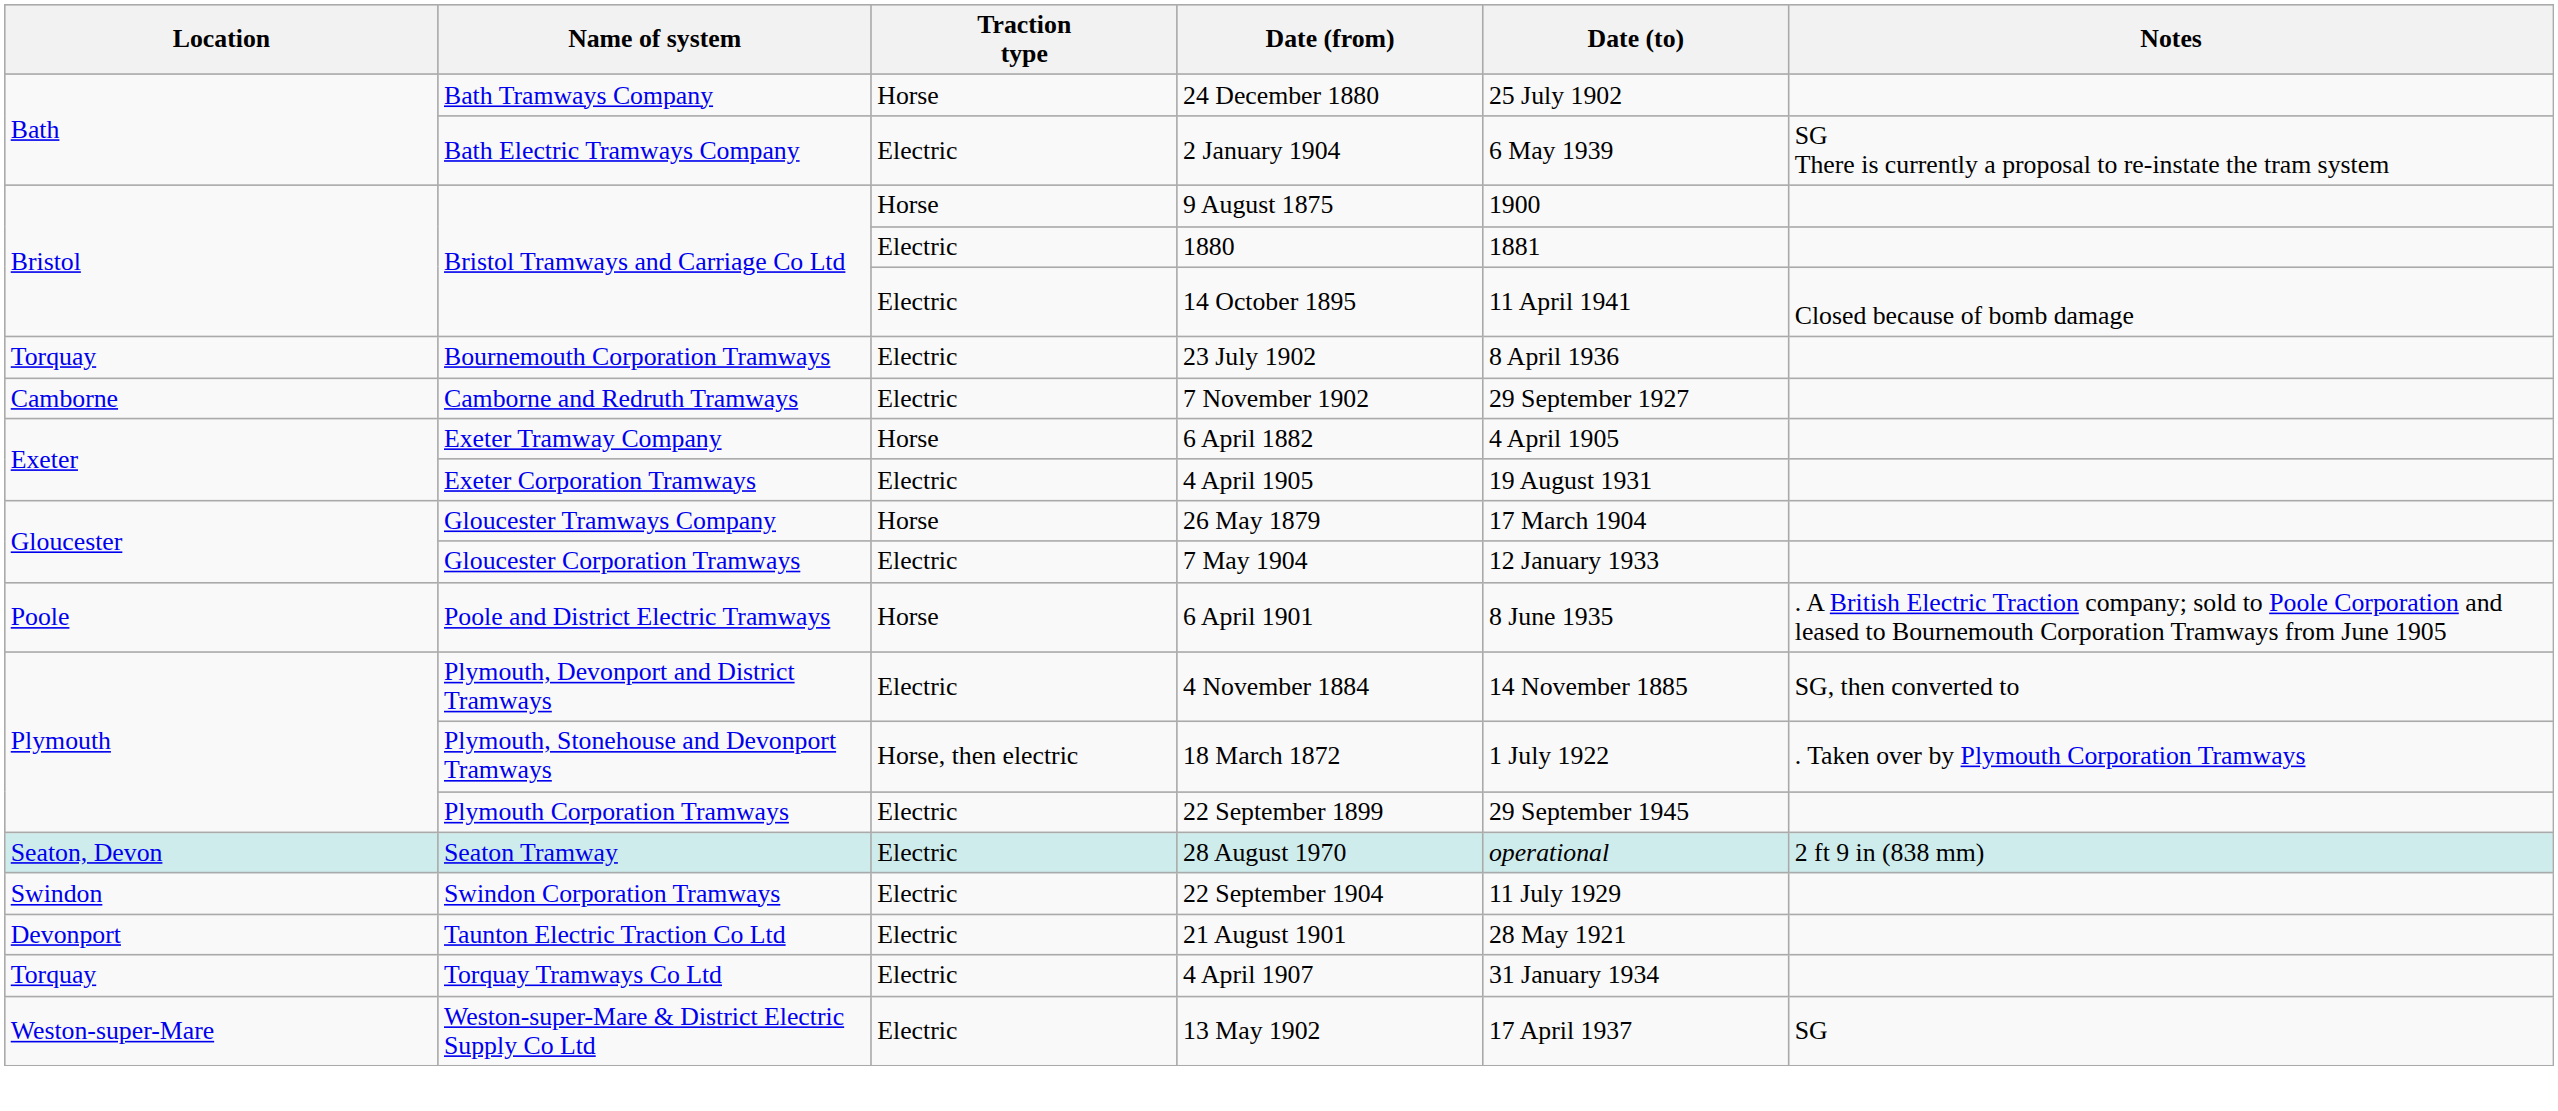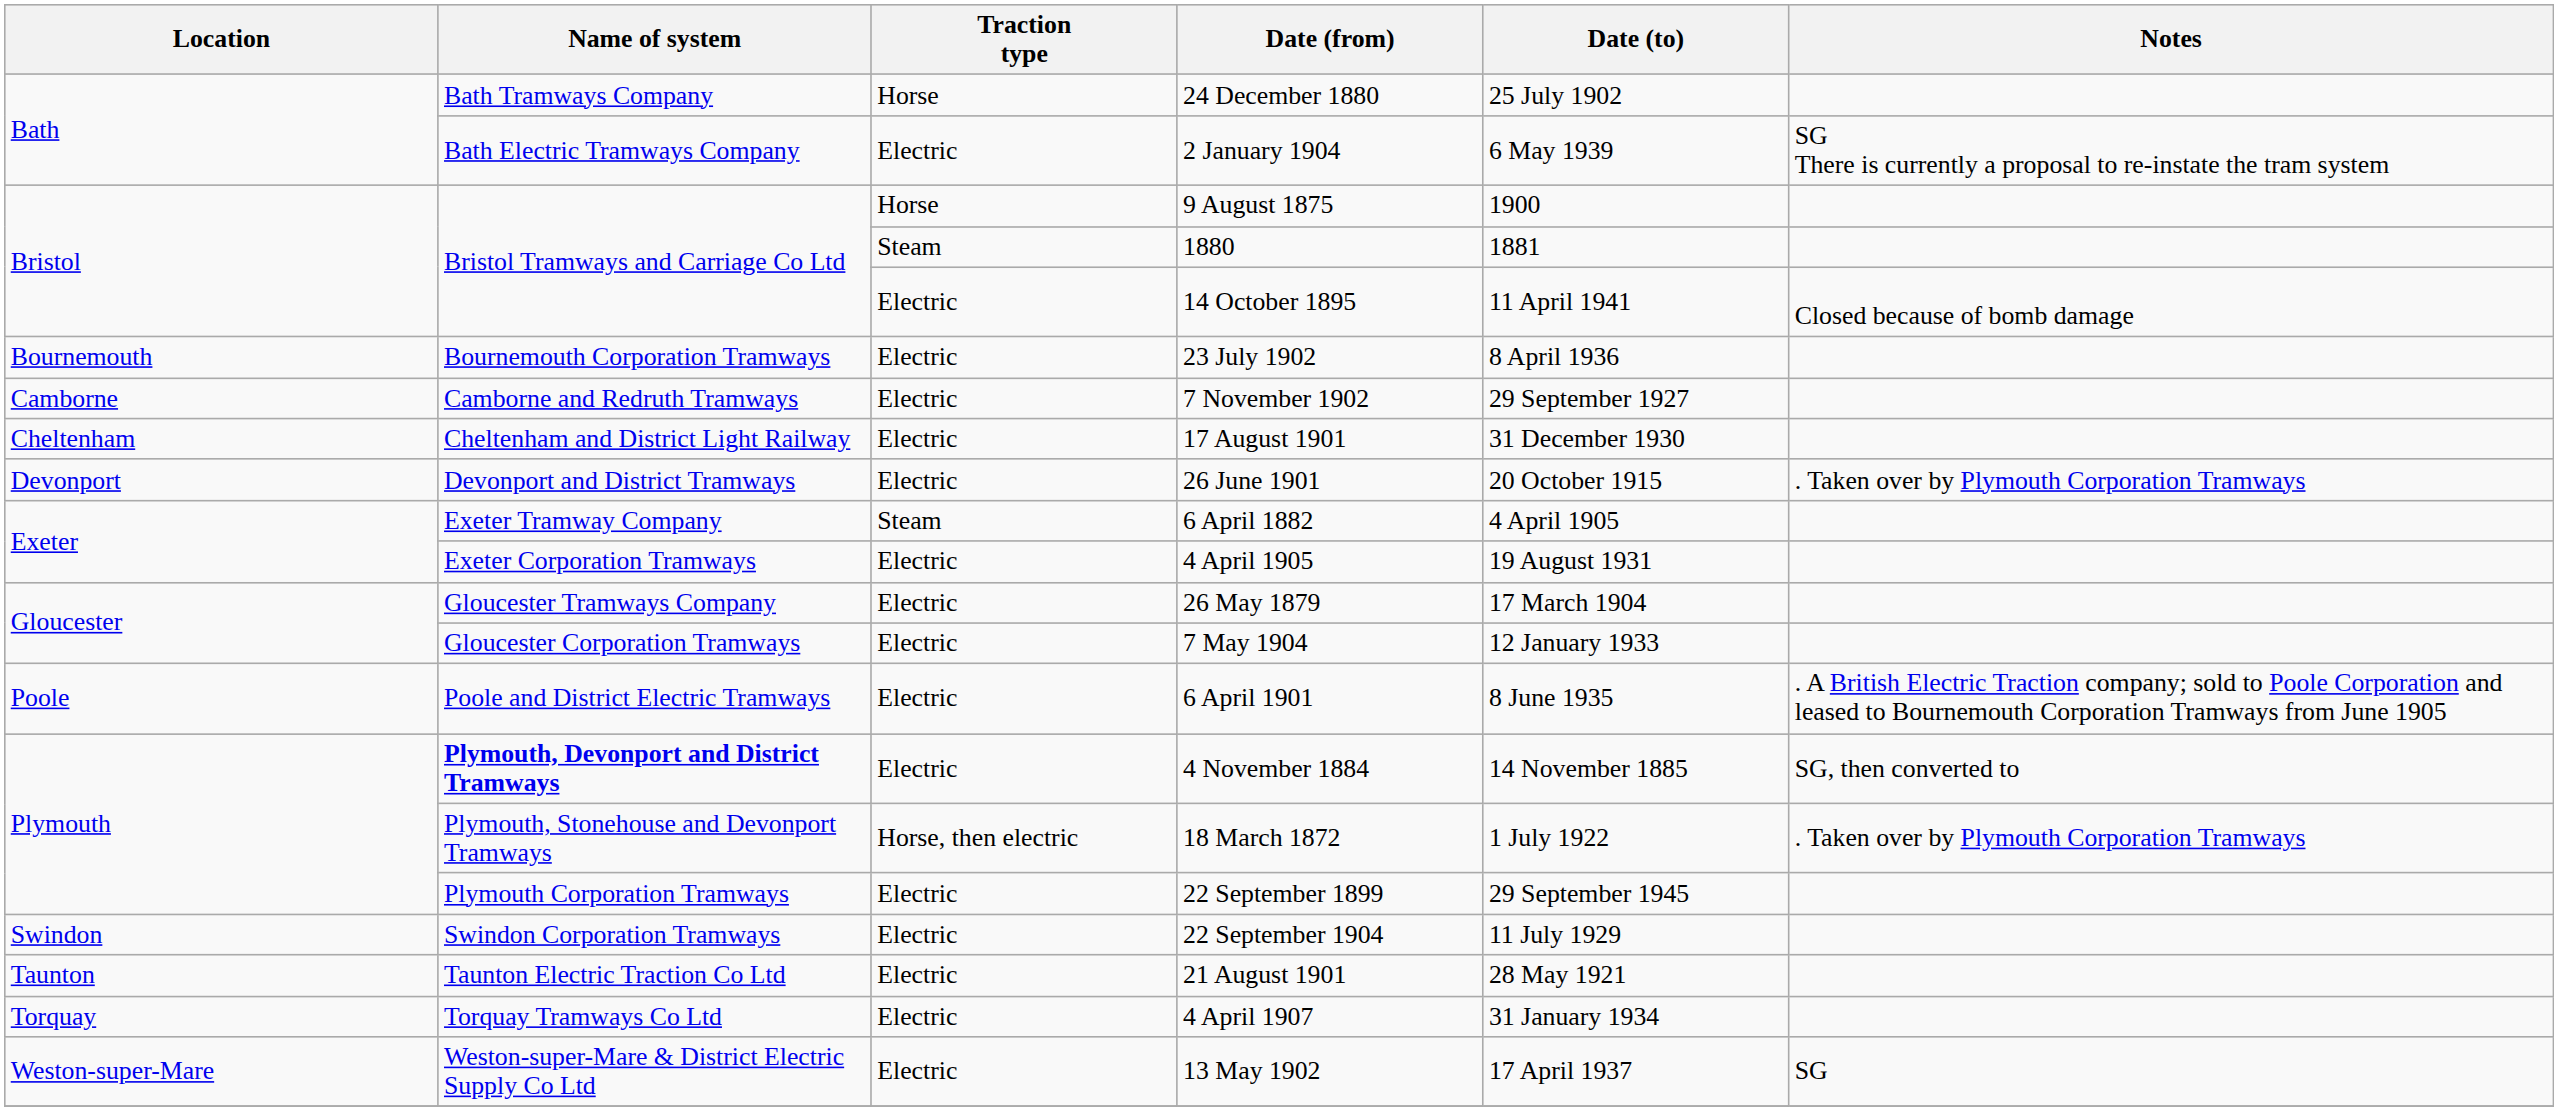 <table class="wikitable" width=100%>
 <tr>
 <th width=17%>Location</th>
 <th width=17%>Name of system</th>
 <th width=12%>Traction<br>type</th>
 <th width=12%>Date (from)</th>
 <th width=12%>Date (to)</th>
 <th width=30%>Notes</th>
 </tr>
 <tr>
 <td rowspan=2><a href='#'>Bath</a></td>
 <td><a href='#'>Bath Tramways Company</a></td>
 <td>Horse</td>
 <td>24 December 1880</td>
 <td>25 July 1902</td>
 <td> </td>
 </tr>
 <tr>
 <td><a href='#'>Bath Electric Tramways Company</a></td>
 <td>Electric</td>
 <td>2 January 1904</td>
 <td>6 May 1939</td>
 <td> SG<br>There is currently a proposal to re-instate the tram system </td>
 </tr>
 <tr>
 <td rowspan=3><a href='#'>Bristol</a></td>
 <td rowspan=3><a href='#'>Bristol Tramways and Carriage Co Ltd</a></td>
 <td>Horse</td>
 <td>9 August 1875</td>
 <td>1900</td>
 <td></td>
 </tr>
 <tr>
-<td>Electric</td>
+<td>Steam</td>
 <td>1880</td>
 <td>1881</td>
 <td></td>
 </tr>
 <tr>
 <td>Electric</td>
 <td>14 October 1895</td>
 <td>11 April 1941</td>
 <td><br>Closed because of bomb damage</td>
 </tr>
 <tr>
-<td><a href='#'>Torquay</a></td>
+<td><a href='#'>Bournemouth</a></td>
 <td><a href='#'>Bournemouth Corporation Tramways</a></td>
 <td>Electric</td>
 <td>23 July 1902</td>
 <td>8 April 1936</td>
 <td> </td>
 </tr>
 <tr>
 <td><a href='#'>Camborne</a></td>
 <td><a href='#'>Camborne and Redruth Tramways</a></td>
 <td>Electric</td>
 <td>7 November 1902</td>
 <td>29 September 1927</td>
 <td> </td>
 </tr>
 <tr>
+<td><a href='#'>Cheltenham</a></td>
+<td><a href='#'>Cheltenham and District Light Railway</a></td>
+<td>Electric</td>
+<td>17 August 1901</td>
+<td>31 December 1930</td>
+<td></td>
+</tr>
+<tr>
+<td><a href='#'>Devonport</a></td>
+<td><a href='#'>Devonport and District Tramways</a></td>
+<td>Electric</td>
+<td>26 June 1901</td>
+<td>20 October 1915</td>
+<td>. Taken over by <a href='#'>Plymouth Corporation Tramways</a></td>
+</tr>
+<tr>
 <td rowspan=2><a href='#'>Exeter</a></td>
 <td><a href='#'>Exeter Tramway Company</a></td>
-<td>Horse</td>
+<td>Steam</td>
 <td>6 April 1882</td>
 <td>4 April 1905</td>
 <td> </td>
 </tr>
 <tr>
 <td><a href='#'>Exeter Corporation Tramways</a></td>
 <td>Electric</td>
 <td>4 April 1905</td>
 <td>19 August 1931</td>
 <td> </td>
 </tr>
 <tr>
 <td rowspan=2><a href='#'>Gloucester</a></td>
 <td><a href='#'>Gloucester Tramways Company</a></td>
-<td>Horse</td>
+<td>Electric</td>
 <td>26 May 1879</td>
 <td>17 March 1904</td>
 <td></td>
 </tr>
 <tr>
 <td><a href='#'>Gloucester Corporation Tramways</a></td>
 <td>Electric</td>
 <td>7 May 1904</td>
 <td>12 January 1933</td>
 <td></td>
 </tr>
 <tr>
 <td><a href='#'>Poole</a></td>
 <td><a href='#'>Poole and District Electric Tramways</a></td>
-<td>Horse</td>
+<td>Electric</td>
 <td>6 April 1901</td>
 <td>8 June 1935</td>
 <td>. A <a href='#'>British Electric Traction</a> company; sold to <a href='#'>Poole Corporation</a> and leased to Bournemouth Corporation Tramways from June 1905</td>
 </tr>
 <tr>
 <td rowspan=3><a href='#'>Plymouth</a></td>
-<td><a href='#'>Plymouth, Devonport and District Tramways</a></td>
+<td><strong><a href='#'>Plymouth, Devonport and District Tramways</a></strong></td>
 <td>Electric</td>
 <td>4 November 1884</td>
 <td>14 November 1885</td>
 <td> SG, then converted to </td>
 </tr>
 <tr>
 <td><a href='#'>Plymouth, Stonehouse and Devonport Tramways</a></td>
 <td>Horse, then electric</td>
 <td>18 March 1872</td>
 <td>1 July 1922</td>
 <td>. Taken over by <a href='#'>Plymouth Corporation Tramways</a></td>
 </tr>
 <tr>
 <td><a href='#'>Plymouth Corporation Tramways</a></td>
 <td>Electric</td>
 <td>22 September 1899</td>
 <td>29 September 1945</td>
 <td> </td>
 </tr>
 <tr>
-<td style="background:#CFECEC"><a href='#'>Seaton, Devon</a></td>
-<td style="background:#CFECEC"><a href='#'>Seaton Tramway</a></td>
-<td style="background:#CFECEC">Electric</td>
-<td style="background:#CFECEC">28 August 1970</td>
-<td style="background:#CFECEC"><em>operational</em></td>
-<td style="background:#CFECEC">2 ft 9 in (838 mm)</td>
-</tr>
-<tr>
 <td><a href='#'>Swindon</a></td>
 <td><a href='#'>Swindon Corporation Tramways</a></td>
 <td>Electric</td>
 <td>22 September 1904</td>
 <td>11 July 1929</td>
 <td></td>
 </tr>
 <tr>
-<td><a href='#'>Devonport</a></td>
+<td><a href='#'>Taunton</a></td>
 <td><a href='#'>Taunton Electric Traction Co Ltd</a></td>
 <td>Electric</td>
 <td>21 August 1901</td>
 <td>28 May 1921</td>
 <td> </td>
 </tr>
 <tr>
 <td><a href='#'>Torquay</a></td>
 <td><a href='#'>Torquay Tramways Co Ltd</a></td>
 <td>Electric</td>
 <td>4 April 1907</td>
 <td>31 January 1934</td>
 <td> </td>
 </tr>
 <tr>
 <td><a href='#'>Weston-super-Mare</a></td>
 <td><a href='#'>Weston-super-Mare & District Electric Supply Co Ltd</a></td>
 <td>Electric</td>
 <td>13 May 1902</td>
 <td>17 April 1937</td>
 <td> SG</td>
 </tr>
 <tr>
 </tr>
 </table>
